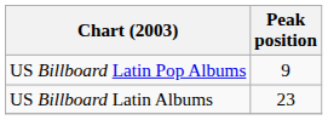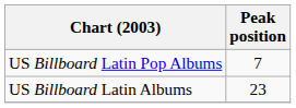 <table class="wikitable">
 <tr>
 <th>Chart (2003)</th>
 <th>Peak<br>position</th>
 </tr>
 <tr>
 <td>US <em>Billboard</em> <a href='#'>Latin Pop Albums</a></td>
-<td align="center">9</td>
+<td align="center">7</td>
 </tr>
 <tr>
 <td>US <em>Billboard</em> Latin Albums</td>
 <td align="center">23</td>
 </tr>
 <tr>
 </tr>
 </table>
